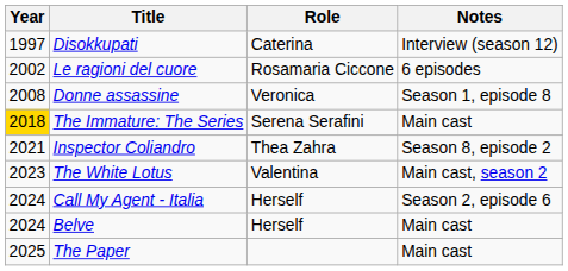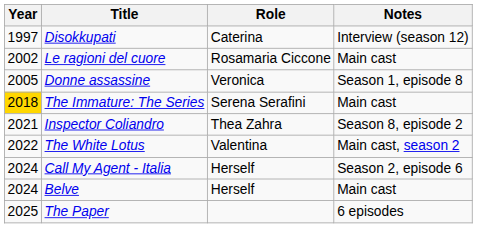 <table class="wikitable sortable">
 <tr>
 <th>Year</th>
 <th>Title</th>
 <th>Role</th>
 <th class="unsortable">Notes</th>
 </tr>
 <tr>
 <td>1997</td>
 <td><em><a href='#'>Disokkupati</a></em></td>
 <td>Caterina</td>
 <td>Interview (season 12)</td>
 </tr>
 <tr>
 <td>2002</td>
 <td><em><a href='#'>Le ragioni del cuore</a></em></td>
 <td>Rosamaria Ciccone</td>
-<td>6 episodes</td>
+<td>Main cast</td>
 </tr>
 <tr>
-<td>2008</td>
+<td>2005</td>
 <td><em><a href='#'>Donne assassine</a></em></td>
 <td>Veronica</td>
 <td>Season 1, episode 8</td>
 </tr>
 <tr>
 <td style="background: gold;">2018</td>
 <td><em><a href='#'>The Immature: The Series</a></em></td>
 <td>Serena Serafini</td>
 <td>Main cast</td>
 </tr>
 <tr>
 <td>2021</td>
 <td><em><a href='#'>Inspector Coliandro</a></em></td>
 <td>Thea Zahra</td>
 <td>Season 8, episode 2</td>
 </tr>
 <tr>
-<td>2023</td>
+<td>2022</td>
 <td><em><a href='#'>The White Lotus</a></em></td>
 <td>Valentina</td>
 <td>Main cast, <a href='#'>season 2</a></td>
 </tr>
 <tr>
 <td>2024</td>
 <td><em><a href='#'>Call My Agent - Italia</a></em></td>
 <td>Herself</td>
 <td>Season 2, episode 6</td>
 </tr>
 <tr>
 <td>2024</td>
 <td><em><a href='#'>Belve</a></em></td>
 <td>Herself</td>
 <td>Main cast</td>
 </tr>
 <tr>
 <td>2025</td>
 <td><em><a href='#'>The Paper</a></em></td>
 <td></td>
-<td>Main cast</td>
+<td>6 episodes</td>
 </tr>
 </table>
